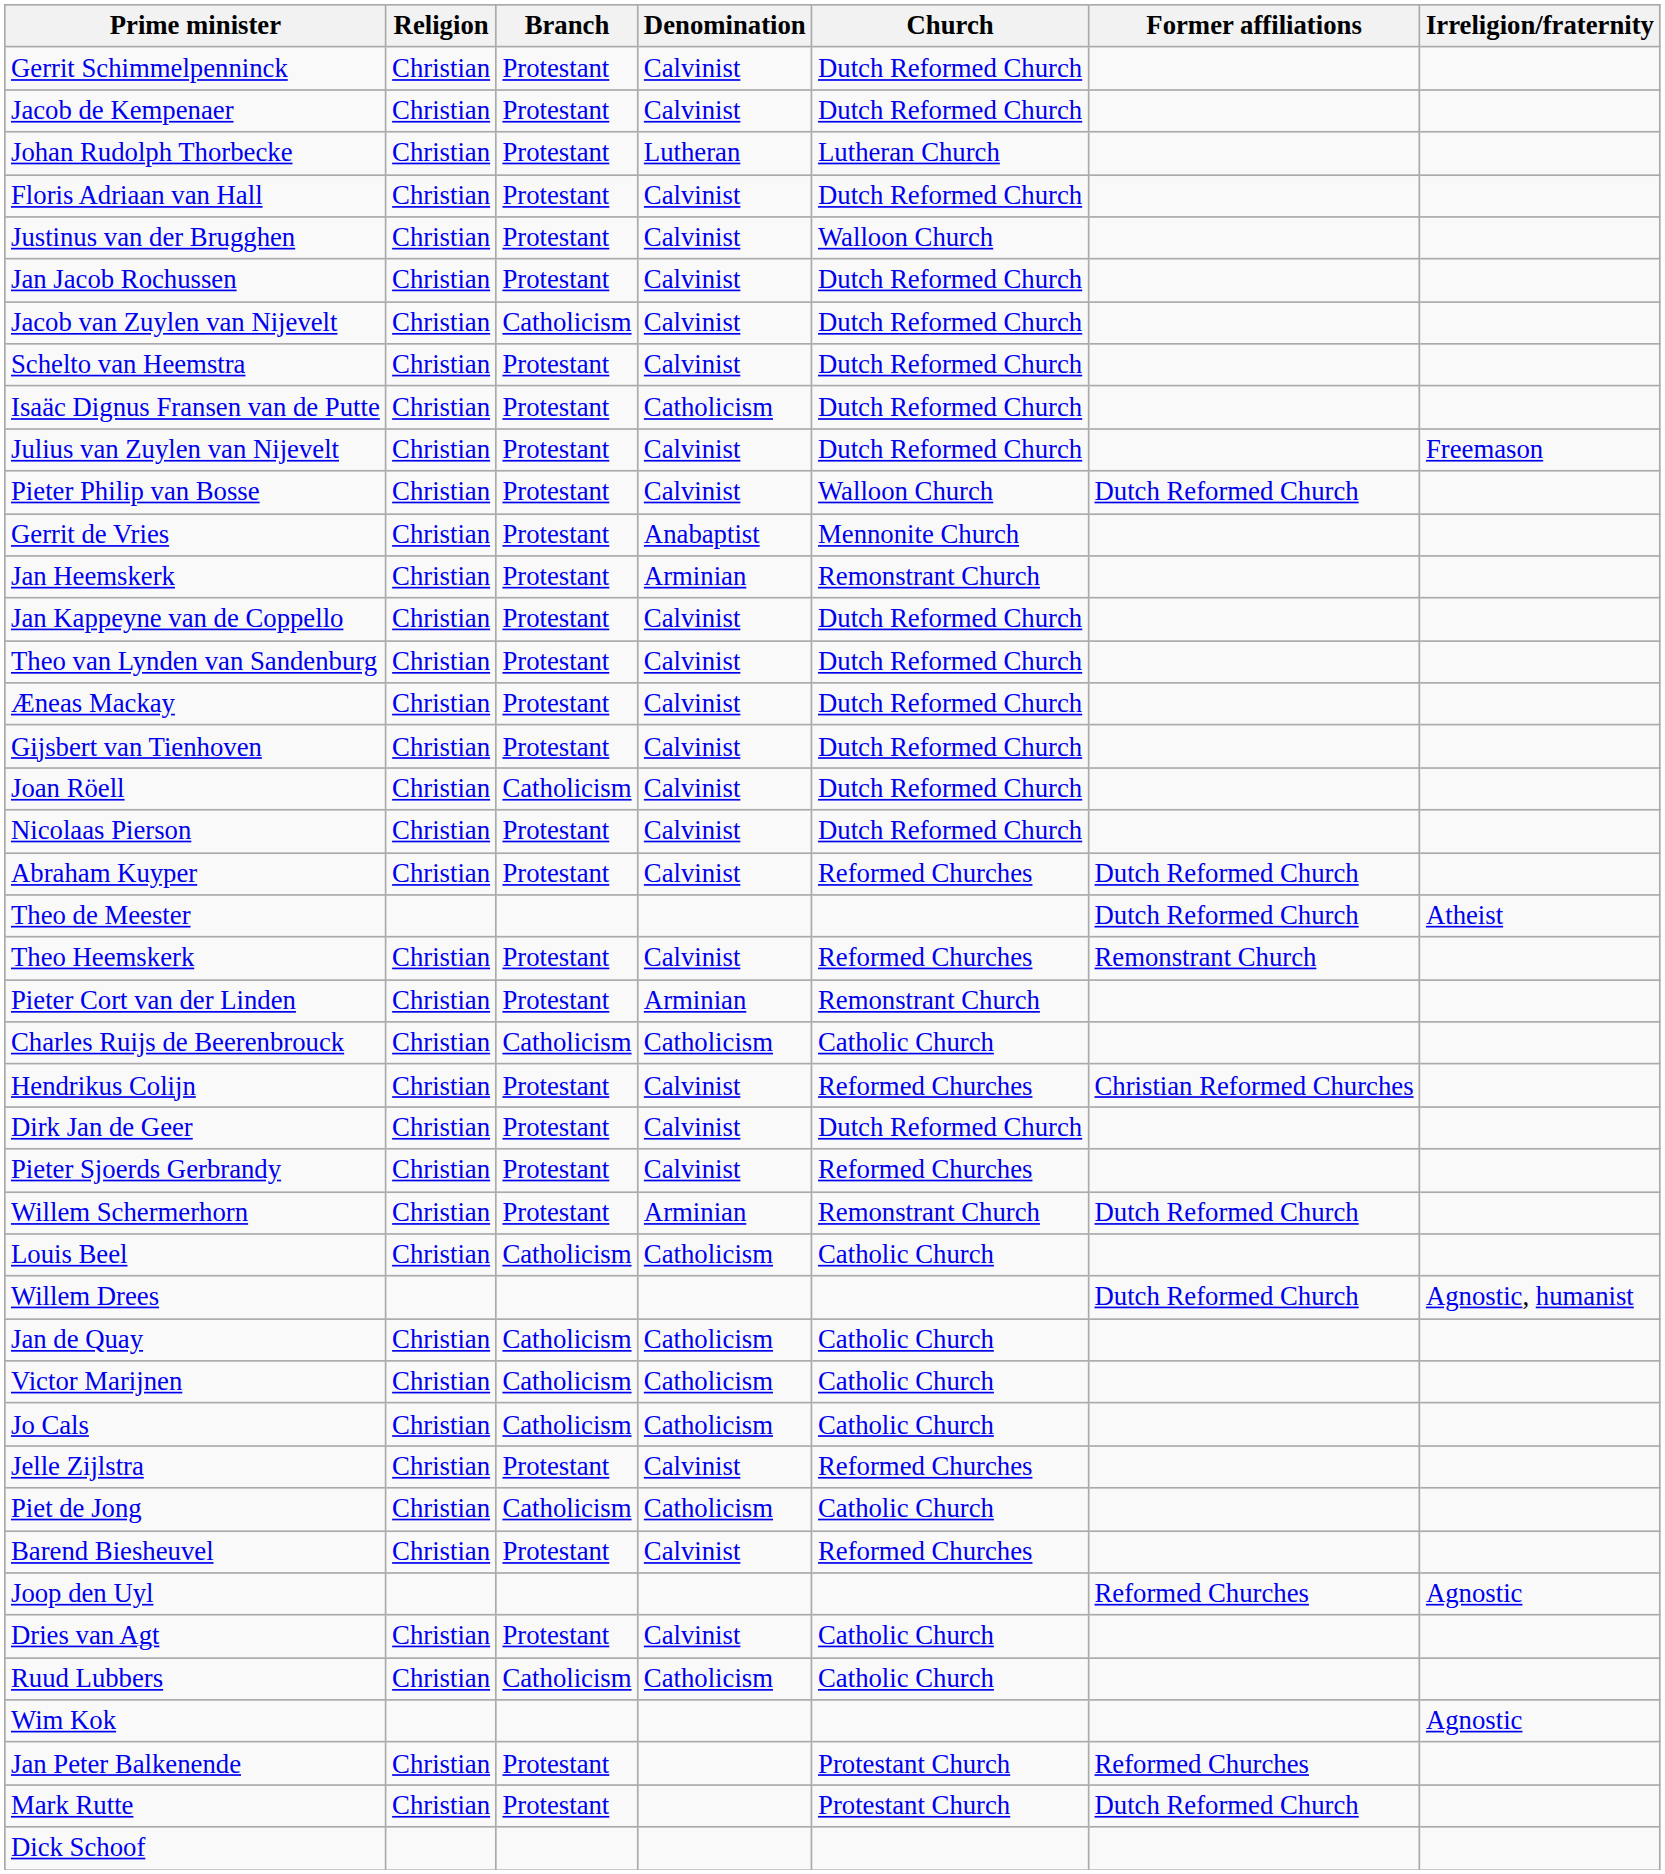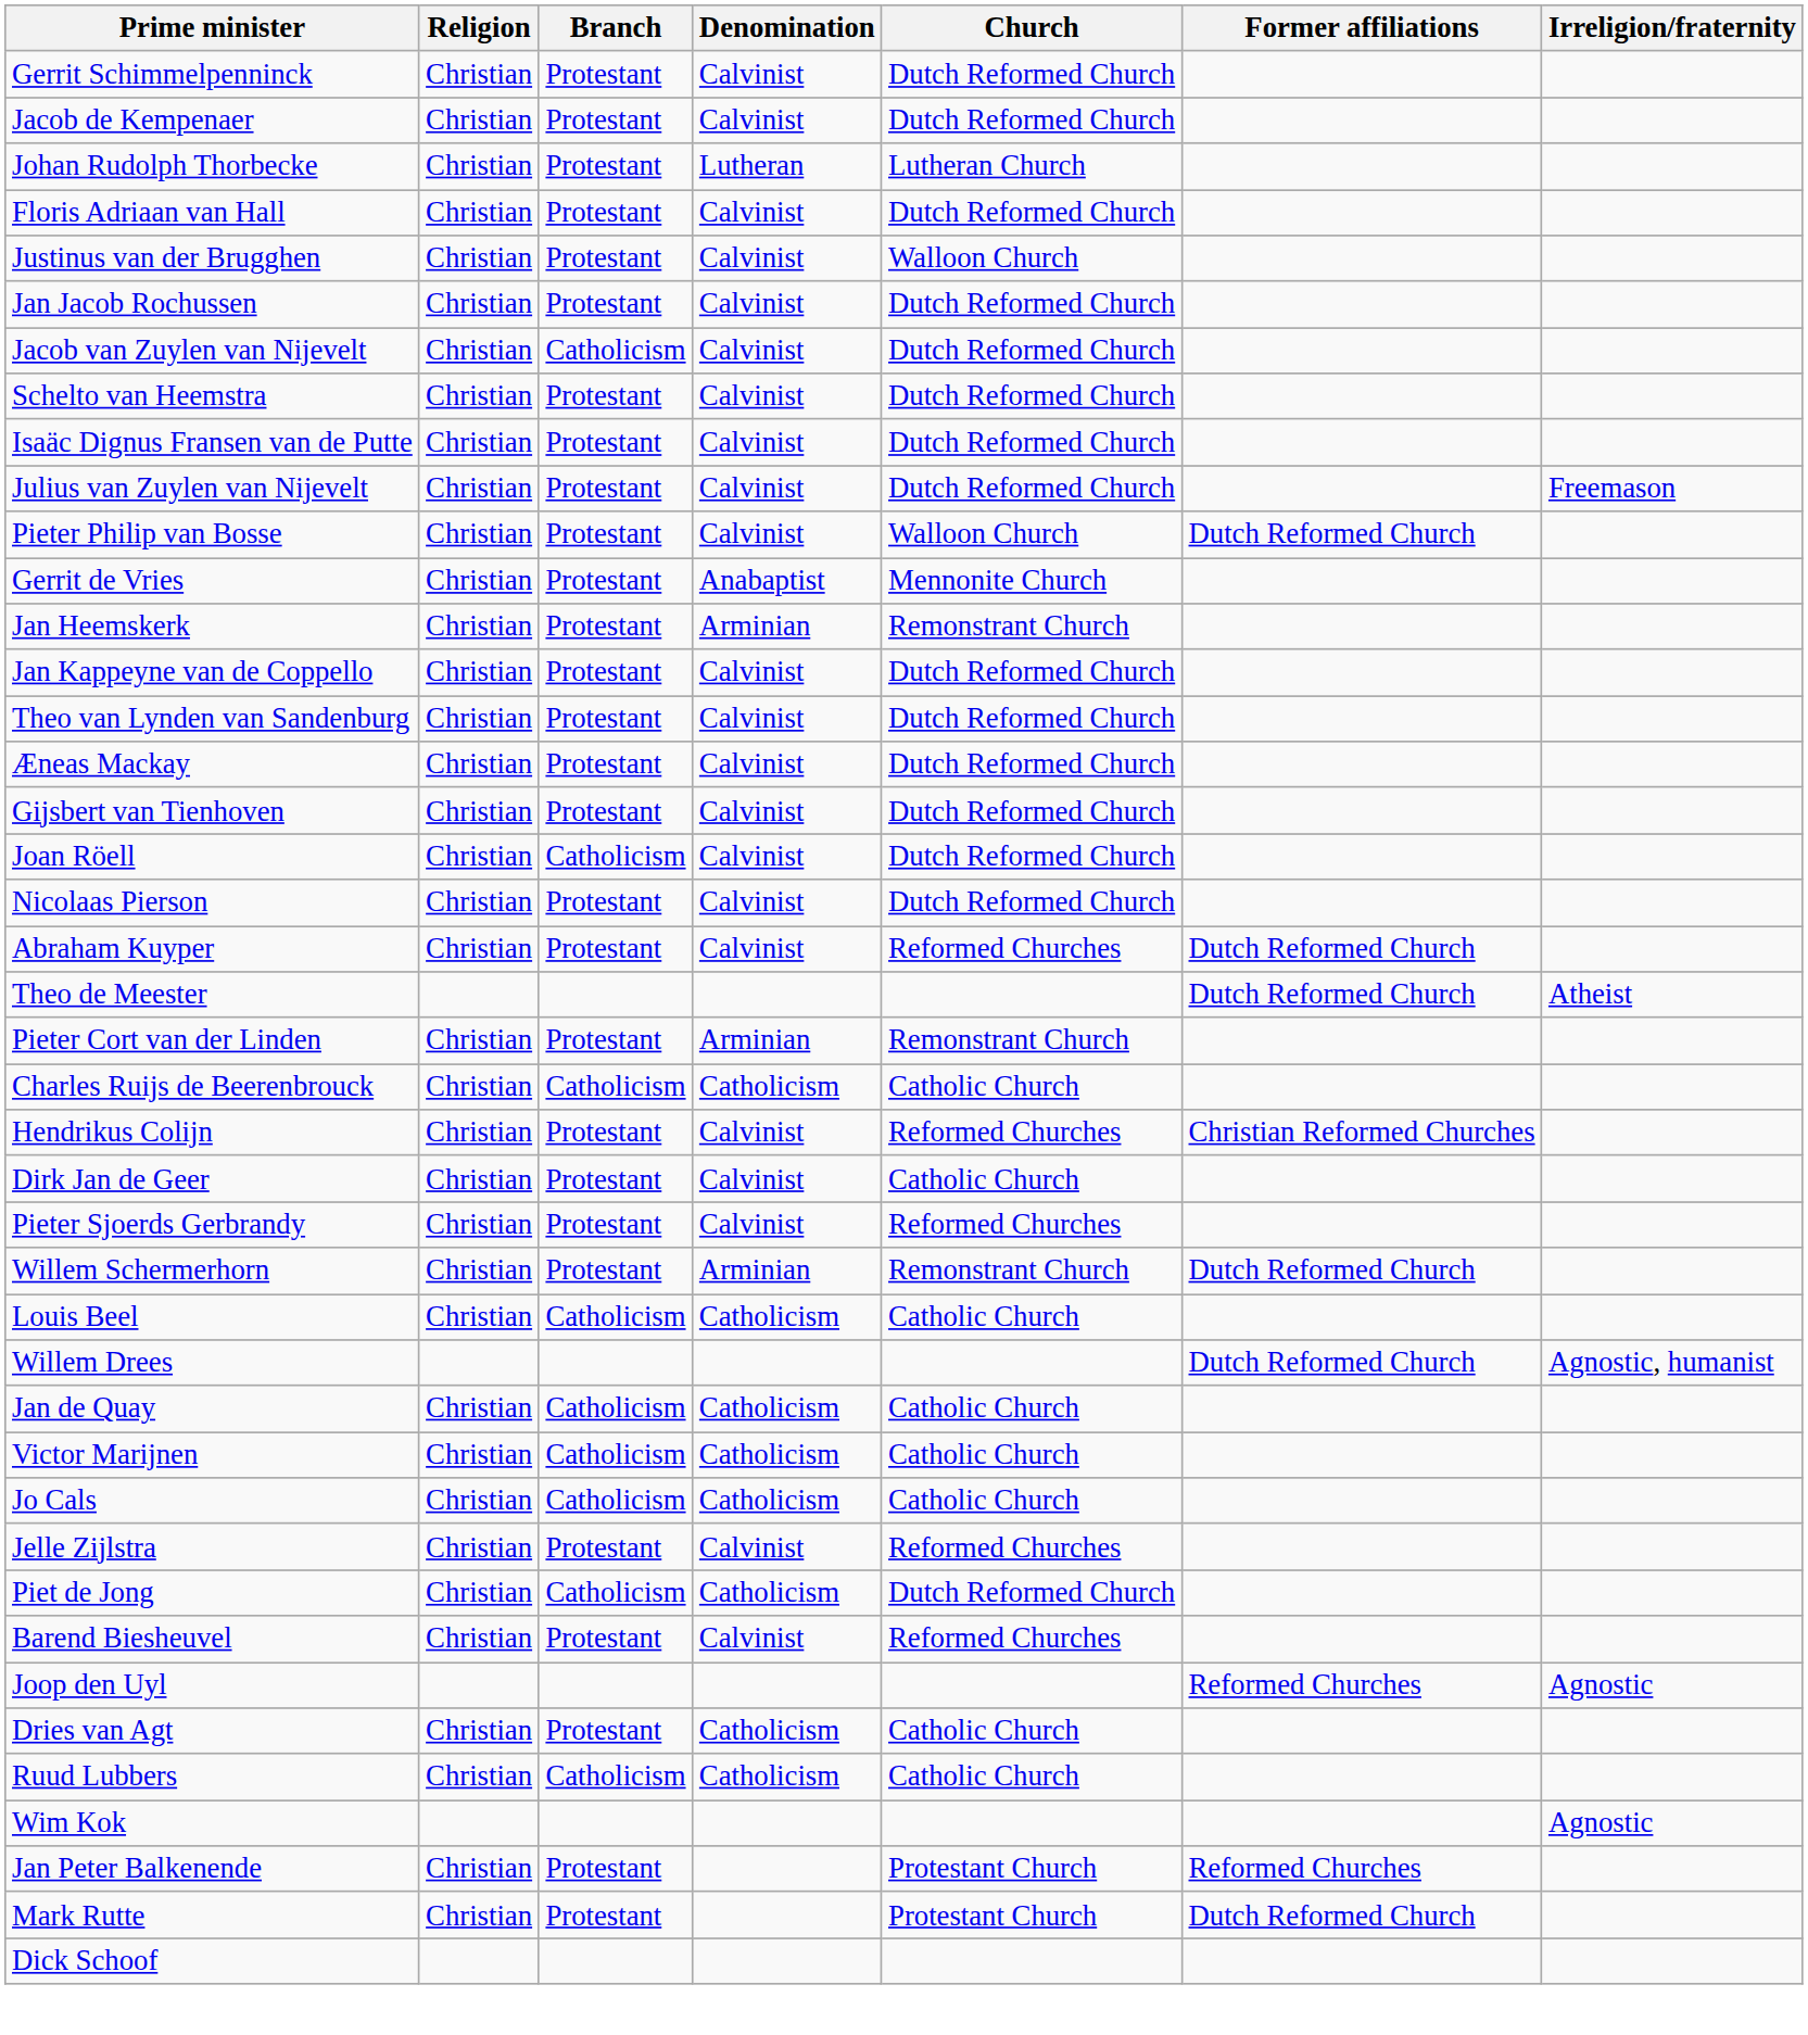 <table class="wikitable sortable">
 <tr>
 <th>Prime minister</th>
 <th>Religion</th>
 <th>Branch</th>
 <th>Denomination</th>
 <th>Church</th>
 <th>Former affiliations</th>
 <th>Irreligion/fraternity</th>
 </tr>
 <tr>
 <td><a href='#'>Gerrit Schimmelpenninck</a></td>
 <td><a href='#'>Christian</a></td>
 <td><a href='#'>Protestant</a></td>
 <td><a href='#'>Calvinist</a></td>
 <td><a href='#'>Dutch Reformed Church</a></td>
 <td></td>
 <td></td>
 </tr>
 <tr>
 <td><a href='#'>Jacob de Kempenaer</a></td>
 <td><a href='#'>Christian</a></td>
 <td><a href='#'>Protestant</a></td>
 <td><a href='#'>Calvinist</a></td>
 <td><a href='#'>Dutch Reformed Church</a></td>
 <td></td>
 <td></td>
 </tr>
 <tr>
 <td><a href='#'>Johan Rudolph Thorbecke</a></td>
 <td><a href='#'>Christian</a></td>
 <td><a href='#'>Protestant</a></td>
 <td><a href='#'>Lutheran</a></td>
 <td><a href='#'>Lutheran Church</a></td>
 <td></td>
 <td></td>
 </tr>
 <tr>
 <td><a href='#'>Floris Adriaan van Hall</a></td>
 <td><a href='#'>Christian</a></td>
 <td><a href='#'>Protestant</a></td>
 <td><a href='#'>Calvinist</a></td>
 <td><a href='#'>Dutch Reformed Church</a></td>
 <td></td>
 <td></td>
 </tr>
 <tr>
 <td><a href='#'>Justinus van der Brugghen</a></td>
 <td><a href='#'>Christian</a></td>
 <td><a href='#'>Protestant</a></td>
 <td><a href='#'>Calvinist</a></td>
 <td><a href='#'>Walloon Church</a></td>
 <td></td>
 <td></td>
 </tr>
 <tr>
 <td><a href='#'>Jan Jacob Rochussen</a></td>
 <td><a href='#'>Christian</a></td>
 <td><a href='#'>Protestant</a></td>
 <td><a href='#'>Calvinist</a></td>
 <td><a href='#'>Dutch Reformed Church</a></td>
 <td></td>
 <td></td>
 </tr>
 <tr>
 <td><a href='#'>Jacob van Zuylen van Nijevelt</a></td>
 <td><a href='#'>Christian</a></td>
 <td><a href='#'>Catholicism</a></td>
 <td><a href='#'>Calvinist</a></td>
 <td><a href='#'>Dutch Reformed Church</a></td>
 <td></td>
 <td></td>
 </tr>
 <tr>
 <td><a href='#'>Schelto van Heemstra</a></td>
 <td><a href='#'>Christian</a></td>
 <td><a href='#'>Protestant</a></td>
 <td><a href='#'>Calvinist</a></td>
 <td><a href='#'>Dutch Reformed Church</a></td>
 <td></td>
 <td></td>
 </tr>
 <tr>
 <td><a href='#'>Isaäc Dignus Fransen van de Putte</a></td>
 <td><a href='#'>Christian</a></td>
 <td><a href='#'>Protestant</a></td>
-<td><a href='#'>Catholicism</a></td>
+<td><a href='#'>Calvinist</a></td>
 <td><a href='#'>Dutch Reformed Church</a></td>
 <td></td>
 <td></td>
 </tr>
 <tr>
 <td><a href='#'>Julius van Zuylen van Nijevelt</a></td>
 <td><a href='#'>Christian</a></td>
 <td><a href='#'>Protestant</a></td>
 <td><a href='#'>Calvinist</a></td>
 <td><a href='#'>Dutch Reformed Church</a></td>
 <td></td>
 <td><a href='#'>Freemason</a></td>
 </tr>
 <tr>
 <td><a href='#'>Pieter Philip van Bosse</a></td>
 <td><a href='#'>Christian</a></td>
 <td><a href='#'>Protestant</a></td>
 <td><a href='#'>Calvinist</a></td>
 <td><a href='#'>Walloon Church</a></td>
 <td><a href='#'>Dutch Reformed Church</a></td>
 <td></td>
 </tr>
 <tr>
 <td><a href='#'>Gerrit de Vries</a></td>
 <td><a href='#'>Christian</a></td>
 <td><a href='#'>Protestant</a></td>
 <td><a href='#'>Anabaptist</a></td>
 <td><a href='#'>Mennonite Church</a></td>
 <td></td>
 <td></td>
 </tr>
 <tr>
 <td><a href='#'>Jan Heemskerk</a></td>
 <td><a href='#'>Christian</a></td>
 <td><a href='#'>Protestant</a></td>
 <td><a href='#'>Arminian</a></td>
 <td><a href='#'>Remonstrant Church</a></td>
 <td></td>
 <td></td>
 </tr>
 <tr>
 <td><a href='#'>Jan Kappeyne van de Coppello</a></td>
 <td><a href='#'>Christian</a></td>
 <td><a href='#'>Protestant</a></td>
 <td><a href='#'>Calvinist</a></td>
 <td><a href='#'>Dutch Reformed Church</a></td>
 <td></td>
 <td></td>
 </tr>
 <tr>
 <td><a href='#'>Theo van Lynden van Sandenburg</a></td>
 <td><a href='#'>Christian</a></td>
 <td><a href='#'>Protestant</a></td>
 <td><a href='#'>Calvinist</a></td>
 <td><a href='#'>Dutch Reformed Church</a></td>
 <td></td>
 <td></td>
 </tr>
 <tr>
 <td><a href='#'>Æneas Mackay</a></td>
 <td><a href='#'>Christian</a></td>
 <td><a href='#'>Protestant</a></td>
 <td><a href='#'>Calvinist</a></td>
 <td><a href='#'>Dutch Reformed Church</a></td>
 <td></td>
 <td></td>
 </tr>
 <tr>
 <td><a href='#'>Gijsbert van Tienhoven</a></td>
 <td><a href='#'>Christian</a></td>
 <td><a href='#'>Protestant</a></td>
 <td><a href='#'>Calvinist</a></td>
 <td><a href='#'>Dutch Reformed Church</a></td>
 <td></td>
 <td></td>
 </tr>
 <tr>
 <td><a href='#'>Joan Röell</a></td>
 <td><a href='#'>Christian</a></td>
 <td><a href='#'>Catholicism</a></td>
 <td><a href='#'>Calvinist</a></td>
 <td><a href='#'>Dutch Reformed Church</a></td>
 <td></td>
 <td></td>
 </tr>
 <tr>
 <td><a href='#'>Nicolaas Pierson</a></td>
 <td><a href='#'>Christian</a></td>
 <td><a href='#'>Protestant</a></td>
 <td><a href='#'>Calvinist</a></td>
 <td><a href='#'>Dutch Reformed Church</a></td>
 <td></td>
 <td></td>
 </tr>
 <tr>
 <td><a href='#'>Abraham Kuyper</a></td>
 <td><a href='#'>Christian</a></td>
 <td><a href='#'>Protestant</a></td>
 <td><a href='#'>Calvinist</a></td>
 <td><a href='#'>Reformed Churches</a></td>
 <td><a href='#'>Dutch Reformed Church</a></td>
 <td></td>
 </tr>
 <tr>
 <td><a href='#'>Theo de Meester</a></td>
 <td></td>
 <td></td>
 <td></td>
 <td></td>
 <td><a href='#'>Dutch Reformed Church</a></td>
 <td><a href='#'>Atheist</a></td>
 </tr>
 <tr>
-<td><a href='#'>Theo Heemskerk</a></td>
-<td><a href='#'>Christian</a></td>
-<td><a href='#'>Protestant</a></td>
-<td><a href='#'>Calvinist</a></td>
-<td><a href='#'>Reformed Churches</a></td>
-<td><a href='#'>Remonstrant Church</a></td>
-<td></td>
-</tr>
-<tr>
 <td><a href='#'>Pieter Cort van der Linden</a></td>
 <td><a href='#'>Christian</a></td>
 <td><a href='#'>Protestant</a></td>
 <td><a href='#'>Arminian</a></td>
 <td><a href='#'>Remonstrant Church</a></td>
 <td></td>
 <td></td>
 </tr>
 <tr>
 <td><a href='#'>Charles Ruijs de Beerenbrouck</a></td>
 <td><a href='#'>Christian</a></td>
 <td><a href='#'>Catholicism</a></td>
 <td><a href='#'>Catholicism</a></td>
 <td><a href='#'>Catholic Church</a></td>
 <td></td>
 <td></td>
 </tr>
 <tr>
 <td><a href='#'>Hendrikus Colijn</a></td>
 <td><a href='#'>Christian</a></td>
 <td><a href='#'>Protestant</a></td>
 <td><a href='#'>Calvinist</a></td>
 <td><a href='#'>Reformed Churches</a></td>
 <td><a href='#'>Christian Reformed Churches</a></td>
 <td></td>
 </tr>
 <tr>
 <td><a href='#'>Dirk Jan de Geer</a></td>
 <td><a href='#'>Christian</a></td>
 <td><a href='#'>Protestant</a></td>
 <td><a href='#'>Calvinist</a></td>
-<td><a href='#'>Dutch Reformed Church</a></td>
+<td><a href='#'>Catholic Church</a></td>
 <td></td>
 <td></td>
 </tr>
 <tr>
 <td><a href='#'>Pieter Sjoerds Gerbrandy</a></td>
 <td><a href='#'>Christian</a></td>
 <td><a href='#'>Protestant</a></td>
 <td><a href='#'>Calvinist</a></td>
 <td><a href='#'>Reformed Churches</a></td>
 <td></td>
 <td></td>
 </tr>
 <tr>
 <td><a href='#'>Willem Schermerhorn</a></td>
 <td><a href='#'>Christian</a></td>
 <td><a href='#'>Protestant</a></td>
 <td><a href='#'>Arminian</a></td>
 <td><a href='#'>Remonstrant Church</a></td>
 <td><a href='#'>Dutch Reformed Church</a></td>
 <td></td>
 </tr>
 <tr>
 <td><a href='#'>Louis Beel</a></td>
 <td><a href='#'>Christian</a></td>
 <td><a href='#'>Catholicism</a></td>
 <td><a href='#'>Catholicism</a></td>
 <td><a href='#'>Catholic Church</a></td>
 <td></td>
 <td></td>
 </tr>
 <tr>
 <td><a href='#'>Willem Drees</a></td>
 <td></td>
 <td></td>
 <td></td>
 <td></td>
 <td><a href='#'>Dutch Reformed Church</a></td>
 <td><a href='#'>Agnostic</a>, <a href='#'>humanist</a></td>
 </tr>
 <tr>
 <td><a href='#'>Jan de Quay</a></td>
 <td><a href='#'>Christian</a></td>
 <td><a href='#'>Catholicism</a></td>
 <td><a href='#'>Catholicism</a></td>
 <td><a href='#'>Catholic Church</a></td>
 <td></td>
 <td></td>
 </tr>
 <tr>
 <td><a href='#'>Victor Marijnen</a></td>
 <td><a href='#'>Christian</a></td>
 <td><a href='#'>Catholicism</a></td>
 <td><a href='#'>Catholicism</a></td>
 <td><a href='#'>Catholic Church</a></td>
 <td></td>
 <td></td>
 </tr>
 <tr>
 <td><a href='#'>Jo Cals</a></td>
 <td><a href='#'>Christian</a></td>
 <td><a href='#'>Catholicism</a></td>
 <td><a href='#'>Catholicism</a></td>
 <td><a href='#'>Catholic Church</a></td>
 <td></td>
 <td></td>
 </tr>
 <tr>
 <td><a href='#'>Jelle Zijlstra</a></td>
 <td><a href='#'>Christian</a></td>
 <td><a href='#'>Protestant</a></td>
 <td><a href='#'>Calvinist</a></td>
 <td><a href='#'>Reformed Churches</a></td>
 <td></td>
 <td></td>
 </tr>
 <tr>
 <td><a href='#'>Piet de Jong</a></td>
 <td><a href='#'>Christian</a></td>
 <td><a href='#'>Catholicism</a></td>
 <td><a href='#'>Catholicism</a></td>
-<td><a href='#'>Catholic Church</a></td>
+<td><a href='#'>Dutch Reformed Church</a></td>
 <td></td>
 <td></td>
 </tr>
 <tr>
 <td><a href='#'>Barend Biesheuvel</a></td>
 <td><a href='#'>Christian</a></td>
 <td><a href='#'>Protestant</a></td>
 <td><a href='#'>Calvinist</a></td>
 <td><a href='#'>Reformed Churches</a></td>
 <td></td>
 <td></td>
 </tr>
 <tr>
 <td><a href='#'>Joop den Uyl</a></td>
 <td></td>
 <td></td>
 <td></td>
 <td></td>
 <td><a href='#'>Reformed Churches</a></td>
 <td><a href='#'>Agnostic</a></td>
 </tr>
 <tr>
 <td><a href='#'>Dries van Agt</a></td>
 <td><a href='#'>Christian</a></td>
 <td><a href='#'>Protestant</a></td>
-<td><a href='#'>Calvinist</a></td>
+<td><a href='#'>Catholicism</a></td>
 <td><a href='#'>Catholic Church</a></td>
 <td></td>
 <td></td>
 </tr>
 <tr>
 <td><a href='#'>Ruud Lubbers</a></td>
 <td><a href='#'>Christian</a></td>
 <td><a href='#'>Catholicism</a></td>
 <td><a href='#'>Catholicism</a></td>
 <td><a href='#'>Catholic Church</a></td>
 <td></td>
 <td></td>
 </tr>
 <tr>
 <td><a href='#'>Wim Kok</a></td>
 <td></td>
 <td></td>
 <td></td>
 <td></td>
 <td></td>
 <td><a href='#'>Agnostic</a></td>
 </tr>
 <tr>
 <td><a href='#'>Jan Peter Balkenende</a></td>
 <td><a href='#'>Christian</a></td>
 <td><a href='#'>Protestant</a></td>
 <td></td>
 <td><a href='#'>Protestant Church</a></td>
 <td><a href='#'>Reformed Churches</a></td>
 <td></td>
 </tr>
 <tr>
 <td><a href='#'>Mark Rutte</a></td>
 <td><a href='#'>Christian</a></td>
 <td><a href='#'>Protestant</a></td>
 <td></td>
 <td><a href='#'>Protestant Church</a></td>
 <td><a href='#'>Dutch Reformed Church</a></td>
 <td></td>
 </tr>
 <tr>
 <td><a href='#'>Dick Schoof</a></td>
 <td></td>
 <td></td>
 <td></td>
 <td></td>
 <td></td>
 <td></td>
 </tr>
 </table>
